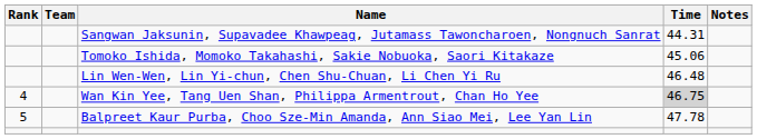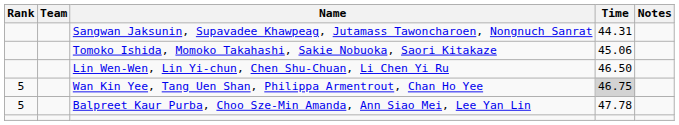 <table class="wikitable sortable" style="text-align:center;font-size:95%">
 <tr>
 <th>Rank</th>
 <th>Team</th>
 <th>Name</th>
 <th>Time</th>
 <th>Notes</th>
 </tr>
 <tr>
 <td></td>
 <td align=left></td>
 <td align=left><a href='#'>Sangwan Jaksunin</a>, <a href='#'>Supavadee Khawpeag</a>, <a href='#'>Jutamass Tawoncharoen</a>, <a href='#'>Nongnuch Sanrat</a></td>
 <td>44.31</td>
 <td></td>
 </tr>
 <tr>
 <td></td>
 <td align=left></td>
 <td align=left><a href='#'>Tomoko Ishida</a>, <a href='#'>Momoko Takahashi</a>, <a href='#'>Sakie Nobuoka</a>, <a href='#'>Saori Kitakaze</a></td>
 <td>45.06</td>
 <td></td>
 </tr>
 <tr>
 <td></td>
 <td align=left></td>
 <td align=left><a href='#'>Lin Wen-Wen</a>, <a href='#'>Lin Yi-chun</a>, <a href='#'>Chen Shu-Chuan</a>, <a href='#'>Li Chen Yi Ru</a></td>
-<td>46.48</td>
+<td>46.50</td>
 <td></td>
 </tr>
 <tr>
-<td>4</td>
+<td>5</td>
 <td align=left></td>
 <td align=left><a href='#'>Wan Kin Yee</a>, <a href='#'>Tang Uen Shan</a>, <a href='#'>Philippa Armentrout</a>, <a href='#'>Chan Ho Yee</a></td>
 <td style="background: lightgrey;">46.75</td>
 <td></td>
 </tr>
 <tr>
 <td>5</td>
 <td align=left></td>
 <td align=left><a href='#'>Balpreet Kaur Purba</a>, <a href='#'>Choo Sze-Min Amanda</a>, <a href='#'>Ann Siao Mei</a>, <a href='#'>Lee Yan Lin</a></td>
 <td>47.78</td>
 <td></td>
 </tr>
 <tr>
 <td></td>
 <td align=left></td>
 <td align=left></td>
 <td></td>
 <td></td>
 </tr>
 </table>
